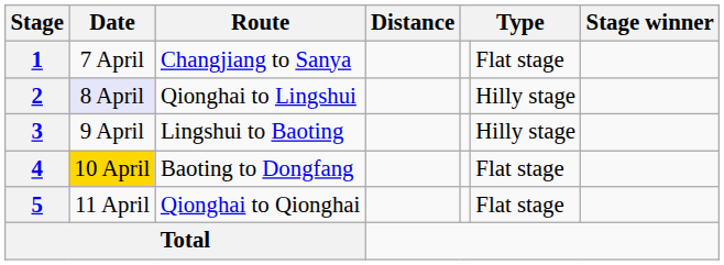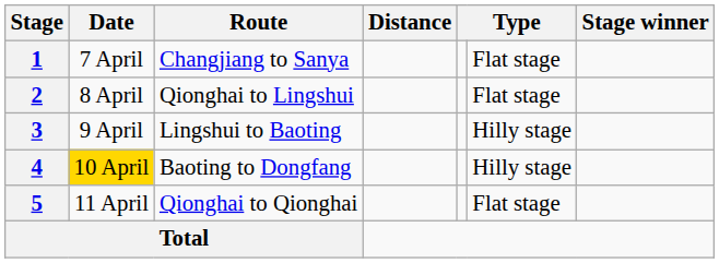 <table class="wikitable">
 <tr>
 <th scope="col">Stage</th>
 <th scope="col">Date</th>
 <th scope="col">Route</th>
 <th scope="col">Distance</th>
 <th scope="col" colspan="2">Type</th>
 <th scope="col">Stage winner</th>
 </tr>
 <tr>
 <th scope="row" style="text-align:center;"><a href='#'>1</a></th>
 <td style="text-align:center;">7 April</td>
 <td><a href='#'>Changjiang</a> to <a href='#'>Sanya</a></td>
 <td style="text-align:center;"></td>
 <td></td>
 <td>Flat stage</td>
 <td></td>
 </tr>
 <tr>
 <th scope="row" style="text-align:center;"><a href='#'>2</a></th>
-<td style="background: lavender; text-align:center;">8 April</td>
+<td style="text-align:center;">8 April</td>
 <td>Qionghai to <a href='#'>Lingshui</a></td>
 <td style="text-align:center;"></td>
 <td></td>
-<td>Hilly stage</td>
+<td>Flat stage</td>
 <td></td>
 </tr>
 <tr>
 <th scope="row" style="text-align:center;"><a href='#'>3</a></th>
 <td style="text-align:center;">9 April</td>
 <td>Lingshui to <a href='#'>Baoting</a></td>
 <td style="text-align:center;"></td>
 <td></td>
 <td>Hilly stage</td>
 <td></td>
 </tr>
 <tr>
 <th scope="row" style="text-align:center;"><a href='#'>4</a></th>
 <td style="background: gold; text-align:center;">10 April</td>
 <td>Baoting to <a href='#'>Dongfang</a></td>
 <td style="text-align:center;"></td>
 <td></td>
-<td>Flat stage</td>
+<td>Hilly stage</td>
 <td></td>
 </tr>
 <tr>
 <th scope="row" style="text-align:center;"><a href='#'>5</a></th>
 <td style="text-align:center;">11 April</td>
 <td><a href='#'>Qionghai</a> to Qionghai</td>
 <td style="text-align:center;"></td>
 <td></td>
 <td>Flat stage</td>
 <td></td>
 </tr>
 <tr>
 <th colspan="3">Total</th>
 <td colspan="4" align="center"></td>
 </tr>
 </table>
